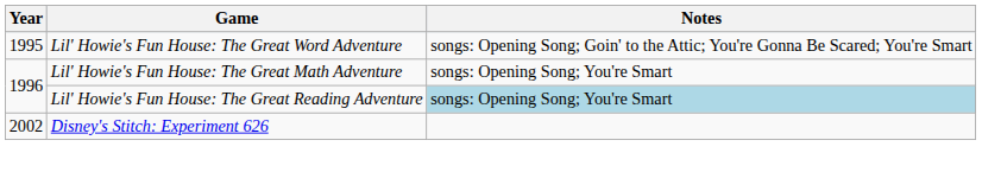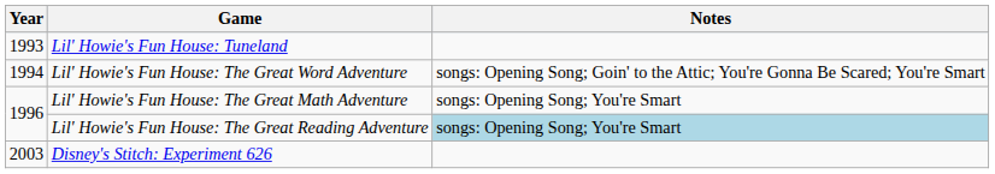 <table class="wikitable">
 <tr style="background:#b0c4de; text-align:center;">
 <th>Year</th>
 <th>Game</th>
 <th>Notes</th>
 </tr>
 <tr>
-<td>1995</td>
+<td>1993</td>
+<td><a href='#'><em>Lil' Howie's Fun House: Tuneland</em></a></td>
+<td></td>
+</tr>
+<tr>
+<td>1994</td>
 <td><em>Lil' Howie's Fun House: The Great Word Adventure</em></td>
 <td>songs: Opening Song; Goin' to the Attic; You're Gonna Be Scared; You're Smart</td>
 </tr>
 <tr>
 <td rowspan="2">1996</td>
 <td><em>Lil' Howie's Fun House: The Great Math Adventure</em></td>
 <td>songs: Opening Song; You're Smart</td>
 </tr>
 <tr>
 <td><em>Lil' Howie's Fun House: The Great Reading Adventure</em></td>
 <td style="background: lightblue;">songs: Opening Song; You're Smart</td>
 </tr>
 <tr>
-<td>2002</td>
+<td>2003</td>
 <td><a href='#'><em>Disney's Stitch: Experiment 626</em></a></td>
 <td></td>
 </tr>
 </table>
